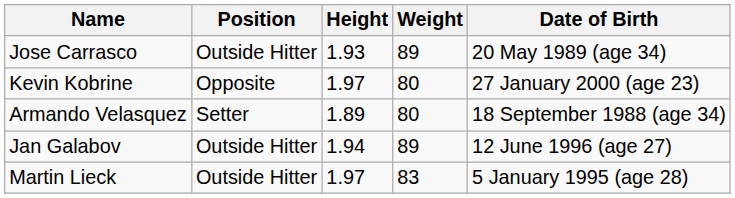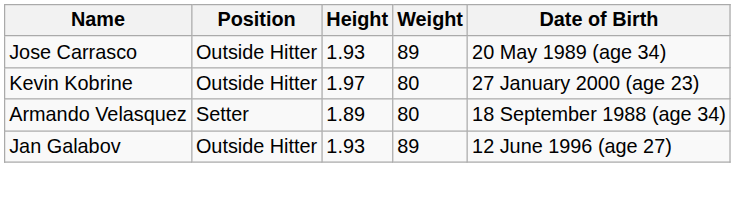 <table class="wikitable">
 <tr>
 <th>Name</th>
 <th>Position</th>
 <th>Height</th>
 <th>Weight</th>
 <th>Date of Birth</th>
 </tr>
 <tr>
 <td> Jose Carrasco</td>
 <td>Outside Hitter</td>
 <td>1.93</td>
 <td>89</td>
 <td>20 May 1989 (age 34)</td>
 </tr>
 <tr>
 <td>Kevin Kobrine</td>
-<td>Opposite</td>
+<td>Outside Hitter</td>
 <td>1.97</td>
 <td>80</td>
 <td>27 January 2000 (age 23)</td>
 </tr>
 <tr>
 <td>Armando Velasquez</td>
 <td>Setter</td>
 <td>1.89</td>
 <td>80</td>
 <td>18 September 1988 (age 34)</td>
 </tr>
 <tr>
 <td>Jan Galabov</td>
 <td>Outside Hitter</td>
-<td>1.94</td>
+<td>1.93</td>
 <td>89</td>
 <td>12 June 1996 (age 27)</td>
 </tr>
-<tr>
-<td>Martin Lieck</td>
-<td>Outside Hitter</td>
-<td>1.97</td>
-<td>83</td>
-<td>5 January 1995 (age 28)</td>
-</tr>
 </table>
